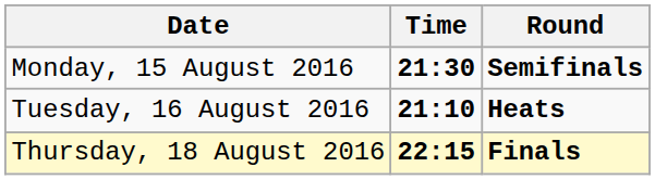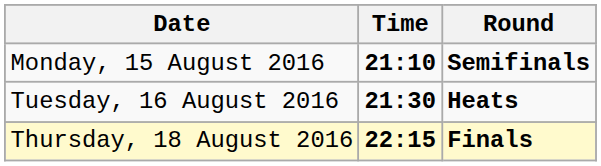 <table class="wikitable">
 <tr>
 <th>Date</th>
 <th>Time</th>
 <th>Round</th>
 </tr>
 <tr>
 <td>Monday, 15 August 2016</td>
-<td><strong>21:30</strong></td>
+<td><strong>21:10</strong></td>
 <td><strong>Semifinals</strong></td>
 </tr>
 <tr>
 <td>Tuesday, 16 August 2016</td>
-<td><strong>21:10</strong></td>
+<td><strong>21:30</strong></td>
 <td><strong>Heats</strong></td>
 </tr>
 <tr>
 <td style=background:lemonchiffon>Thursday, 18 August 2016</td>
 <td style=background:lemonchiffon><strong>22:15</strong></td>
 <td style=background:lemonchiffon><strong>Finals</strong></td>
 </tr>
 </table>
